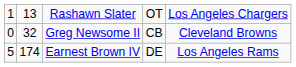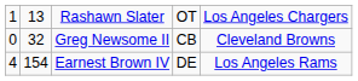 <table class="wikitable" style="text-align:center">
 <tr>
 <td>1</td>
 <td>13</td>
 <td><a href='#'>Rashawn Slater</a></td>
 <td>OT</td>
 <td><a href='#'>Los Angeles Chargers</a></td>
 </tr>
 <tr>
 <td>0</td>
 <td>32</td>
 <td><a href='#'>Greg Newsome II</a></td>
 <td>CB</td>
 <td><a href='#'>Cleveland Browns</a></td>
 </tr>
 <tr>
-<td>5</td>
-<td>174</td>
+<td>4</td>
+<td>154</td>
 <td><a href='#'>Earnest Brown IV</a></td>
 <td>DE</td>
 <td><a href='#'>Los Angeles Rams</a></td>
 </tr>
 </table>
